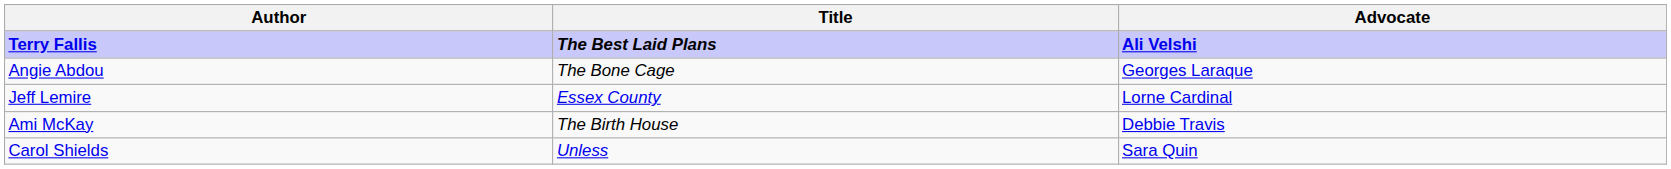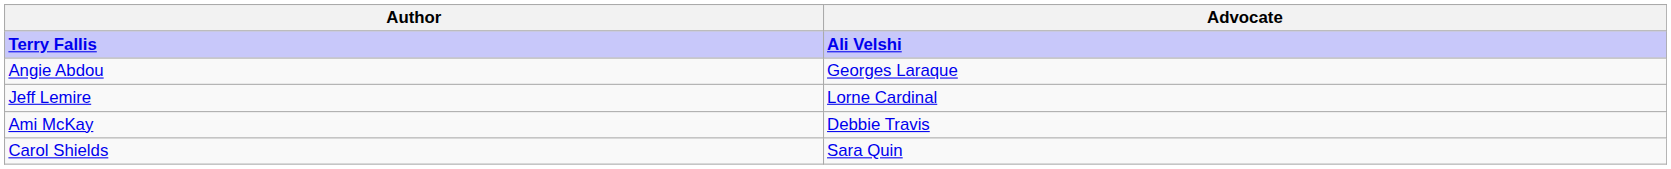 <table class="wikitable" style="width:100%;">
 <tr>
 <th width=33%>Author</th>
-<th width=34%>Title</th>
 <th width=34%>Advocate</th>
 </tr>
 <tr>
 <td style="background:#C8C8FA"><strong><a href='#'>Terry Fallis</a></strong></td>
-<td style="background:#C8C8FA"><strong><em>The Best Laid Plans</em></strong></td>
 <td style="background:#C8C8FA"><strong><a href='#'>Ali Velshi</a></strong></td>
 </tr>
 <tr>
 <td><a href='#'>Angie Abdou</a></td>
-<td><em>The Bone Cage</em></td>
 <td><a href='#'>Georges Laraque</a></td>
 </tr>
 <tr>
 <td><a href='#'>Jeff Lemire</a></td>
-<td><em><a href='#'>Essex County</a></em></td>
 <td><a href='#'>Lorne Cardinal</a></td>
 </tr>
 <tr>
 <td><a href='#'>Ami McKay</a></td>
-<td><em>The Birth House</em></td>
 <td><a href='#'>Debbie Travis</a></td>
 </tr>
 <tr>
 <td><a href='#'>Carol Shields</a></td>
-<td><em><a href='#'>Unless</a></em></td>
 <td><a href='#'>Sara Quin</a></td>
 </tr>
 </table>
